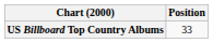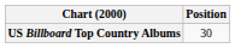 <table class="wikitable plainrowheaders">
 <tr>
 <th>Chart (2000)</th>
 <th>Position</th>
 </tr>
 <tr>
 <th scope="row">US <em>Billboard</em> Top Country Albums</th>
-<td style="text-align:center;">33</td>
+<td style="text-align:center;">30</td>
 </tr>
 </table>
